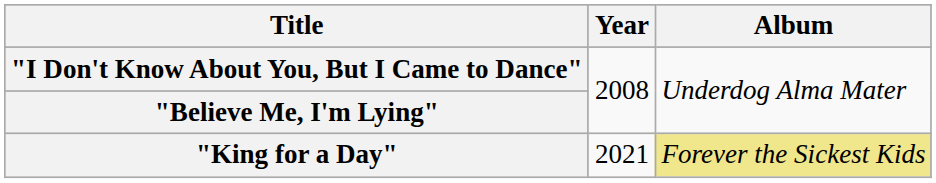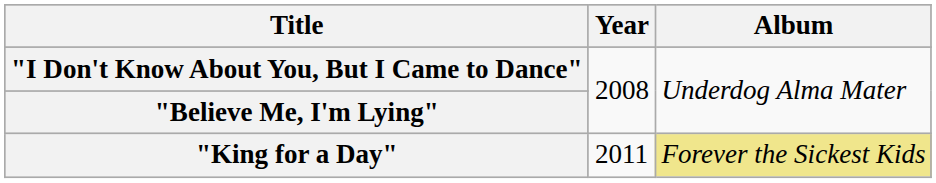 <table class="wikitable plainrowheaders">
 <tr>
 <th>Title</th>
 <th>Year</th>
 <th>Album</th>
 </tr>
 <tr>
 <th scope="row">"I Don't Know About You, But I Came to Dance"</th>
 <td rowspan="2">2008</td>
 <td rowspan="2"><em>Underdog Alma Mater</em></td>
 </tr>
 <tr>
 <th scope="row">"Believe Me, I'm Lying"</th>
 </tr>
 <tr>
 <th scope="row">"King for a Day"</th>
-<td>2021</td>
+<td>2011</td>
 <td style="background: khaki;"><em>Forever the Sickest Kids</em></td>
 </tr>
 </table>
